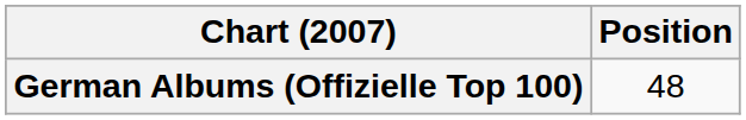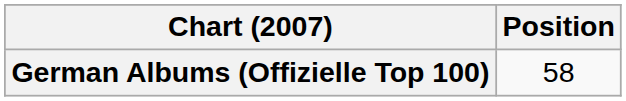 <table class="wikitable plainrowheaders" style="text-align:center">
 <tr>
 <th scope="col">Chart (2007)</th>
 <th scope="col">Position</th>
 </tr>
 <tr>
 <th scope="row">German Albums (Offizielle Top 100)</th>
-<td>48</td>
+<td>58</td>
 </tr>
 </table>
